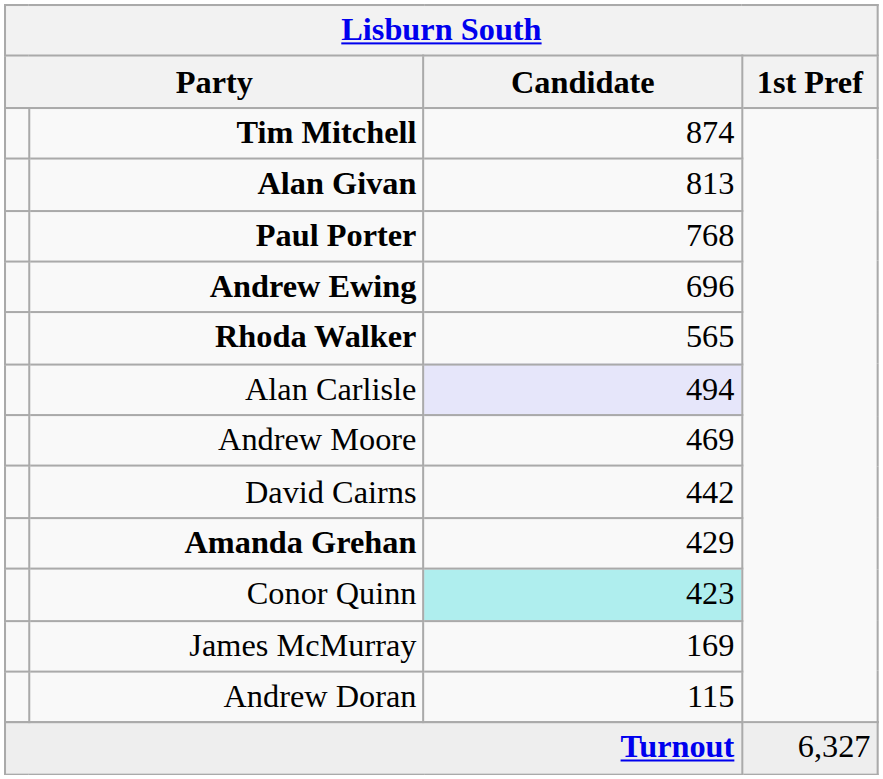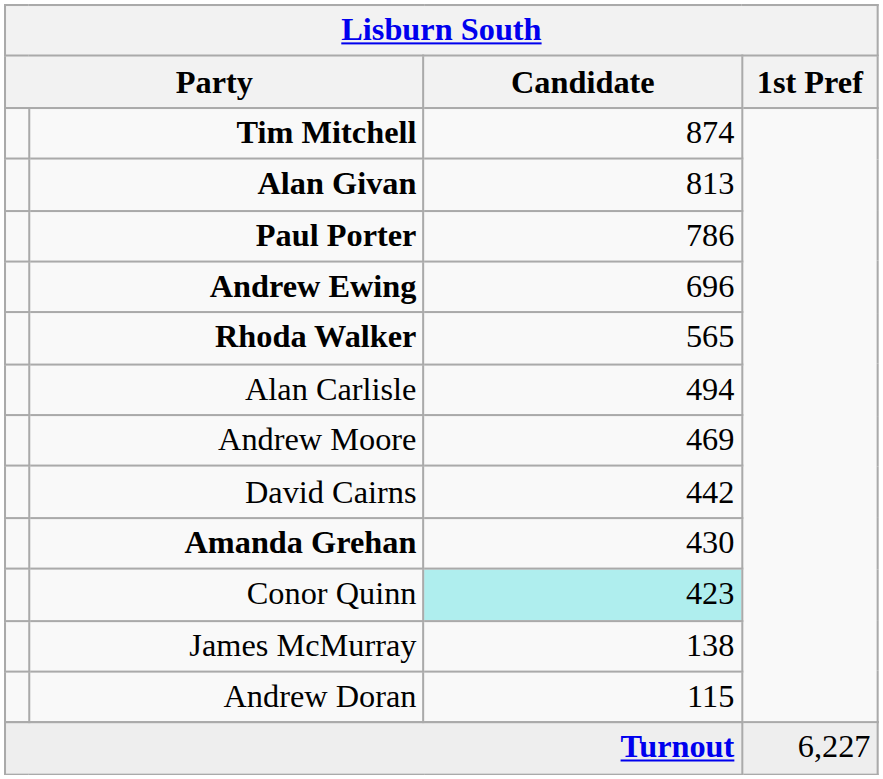 <table class="wikitable">
 <tr>
 <th colspan="4" align="center"><a href='#'>Lisburn South</a></th>
 </tr>
 <tr>
 <th colspan="2" align="center" width=200>Party</th>
 <th width=150>Candidate</th>
 <th width=60>1st Pref</th>
 </tr>
 <tr>
 <td></td>
 <td align="right"><strong>Tim Mitchell</strong></td>
 <td align="right">874</td>
 </tr>
 <tr>
 <td></td>
 <td align="right"><strong>Alan Givan</strong></td>
 <td align="right">813</td>
 </tr>
 <tr>
 <td></td>
 <td align="right"><strong>Paul Porter</strong></td>
-<td align="right">768</td>
+<td align="right">786</td>
 </tr>
 <tr>
 <td></td>
 <td align="right"><strong>Andrew Ewing</strong></td>
 <td align="right">696</td>
 </tr>
 <tr>
 <td></td>
 <td align="right"><strong>Rhoda Walker</strong></td>
 <td align="right">565</td>
 </tr>
 <tr>
 <td></td>
 <td align="right">Alan Carlisle</td>
-<td align="right" style="background: lavender;">494</td>
+<td align="right">494</td>
 </tr>
 <tr>
 <td></td>
 <td align="right">Andrew Moore</td>
 <td align="right">469</td>
 </tr>
 <tr>
 <td></td>
 <td align="right">David Cairns</td>
 <td align="right">442</td>
 </tr>
 <tr>
 <td></td>
 <td align="right"><strong>Amanda Grehan</strong></td>
-<td align="right">429</td>
+<td align="right">430</td>
 </tr>
 <tr>
 <td></td>
 <td align="right">Conor Quinn</td>
 <td align="right" style="background: paleturquoise;">423</td>
 </tr>
 <tr>
 <td></td>
 <td align="right">James McMurray</td>
-<td align="right">169</td>
+<td align="right">138</td>
 </tr>
 <tr>
 <td></td>
 <td align="right">Andrew Doran</td>
 <td align="right">115</td>
 </tr>
 <tr>
 </tr>
 <tr bgcolor="EEEEEE">
 <td colspan=3 align="right"><strong><a href='#'>Turnout</a></strong></td>
-<td align="right">6,327</td>
+<td align="right">6,227</td>
 </tr>
 </table>
